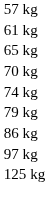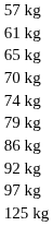 <table>
 <tr>
 <td rowspan=2>57 kg<br></td>
 <td rowspan=2></td>
 <td rowspan=2></td>
 <td></td>
 </tr>
 <tr>
 <td></td>
 </tr>
 <tr>
 <td rowspan=2>61 kg<br></td>
 <td rowspan=2></td>
 <td rowspan=2></td>
 <td></td>
 </tr>
 <tr>
 <td></td>
 </tr>
 <tr>
 <td rowspan=2>65 kg<br></td>
 <td rowspan=2></td>
 <td rowspan=2></td>
 <td></td>
 </tr>
 <tr>
 <td></td>
 </tr>
 <tr>
 <td rowspan=2>70 kg<br></td>
 <td rowspan=2></td>
 <td rowspan=2></td>
 <td></td>
 </tr>
 <tr>
 <td></td>
 </tr>
 <tr>
 <td rowspan=2>74 kg<br></td>
 <td rowspan=2></td>
 <td rowspan=2></td>
 <td></td>
 </tr>
 <tr>
 <td></td>
 </tr>
 <tr>
 <td rowspan=2>79 kg<br></td>
 <td rowspan=2></td>
 <td rowspan=2></td>
 <td></td>
 </tr>
 <tr>
 <td></td>
 </tr>
 <tr>
 <td rowspan=2>86 kg<br></td>
 <td rowspan=2></td>
 <td rowspan=2></td>
 <td></td>
 </tr>
 <tr>
 <td></td>
 </tr>
 <tr>
+<td>92 kg<br></td>
+<td></td>
+<td></td>
+<td></td>
+</tr>
+<tr>
 <td rowspan=2>97 kg<br></td>
 <td rowspan=2></td>
 <td rowspan=2></td>
 <td></td>
 </tr>
 <tr>
 <td></td>
 </tr>
 <tr>
 <td rowspan=2>125 kg<br></td>
 <td rowspan=2></td>
 <td rowspan=2></td>
 <td></td>
 </tr>
 <tr>
 <td></td>
 </tr>
 </table>
